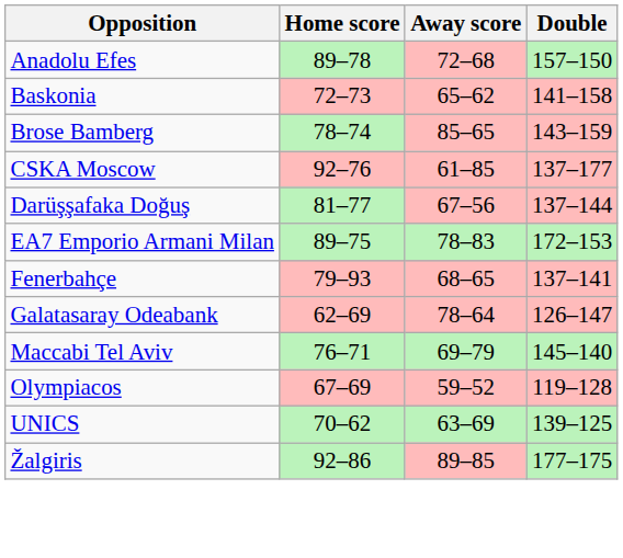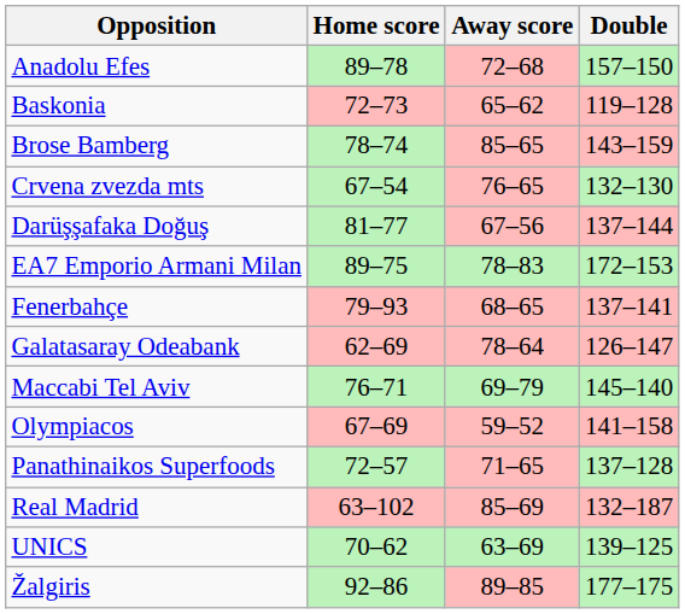 <table class="wikitable" style="text-align: center">
 <tr>
 <th>Opposition</th>
 <th>Home score</th>
 <th>Away score</th>
 <th>Double</th>
 </tr>
 <tr>
 <td align="left"> <a href='#'>Anadolu Efes</a></td>
 <td bgcolor=#BBF3BB>89–78</td>
 <td bgcolor=#FFBBBB>72–68</td>
 <td bgcolor=#BBF3BB>157–150</td>
 </tr>
 <tr>
 <td align="left"> <a href='#'>Baskonia</a></td>
 <td bgcolor=#FFBBBB>72–73</td>
 <td bgcolor=#FFBBBB>65–62</td>
-<td bgcolor=#FFBBBB>141–158</td>
+<td bgcolor=#FFBBBB>119–128</td>
 </tr>
 <tr>
 <td align="left"> <a href='#'>Brose Bamberg</a></td>
 <td bgcolor=#BBF3BB>78–74</td>
 <td bgcolor=#FFBBBB>85–65</td>
 <td bgcolor=#FFBBBB>143–159</td>
 </tr>
 <tr>
-<td align="left"> <a href='#'>CSKA Moscow</a></td>
-<td bgcolor=#FFBBBB>92–76</td>
-<td bgcolor=#FFBBBB>61–85</td>
-<td bgcolor=#FFBBBB>137–177</td>
+<td align="left"> <a href='#'>Crvena zvezda mts</a></td>
+<td bgcolor=#BBF3BB>67–54</td>
+<td bgcolor=#FFBBBB>76–65</td>
+<td bgcolor=#BBF3BB>132–130</td>
 </tr>
 <tr>
 <td align="left"> <a href='#'>Darüşşafaka Doğuş</a></td>
 <td bgcolor=#BBF3BB>81–77</td>
 <td bgcolor=#FFBBBB>67–56</td>
 <td bgcolor=#FFBBBB>137–144</td>
 </tr>
 <tr>
 <td align="left"> <a href='#'>EA7 Emporio Armani Milan</a></td>
 <td bgcolor=#BBF3BB>89–75</td>
 <td bgcolor=#BBF3BB>78–83</td>
 <td bgcolor=#BBF3BB>172–153</td>
 </tr>
 <tr>
 <td align="left"> <a href='#'>Fenerbahçe</a></td>
 <td bgcolor=#FFBBBB>79–93</td>
 <td bgcolor=#FFBBBB>68–65</td>
 <td bgcolor=#FFBBBB>137–141</td>
 </tr>
 <tr>
 <td align="left"> <a href='#'>Galatasaray Odeabank</a></td>
 <td bgcolor=#FFBBBB>62–69</td>
 <td bgcolor=#FFBBBB>78–64</td>
 <td bgcolor=#FFBBBB>126–147</td>
 </tr>
 <tr>
 <td align="left"> <a href='#'>Maccabi Tel Aviv</a></td>
 <td bgcolor=#BBF3BB>76–71</td>
 <td bgcolor=#BBF3BB>69–79</td>
 <td bgcolor=#BBF3BB>145–140</td>
 </tr>
 <tr>
 <td align="left"> <a href='#'>Olympiacos</a></td>
 <td bgcolor=#FFBBBB>67–69</td>
 <td bgcolor=#FFBBBB>59–52</td>
-<td bgcolor=#FFBBBB>119–128</td>
+<td bgcolor=#FFBBBB>141–158</td>
+</tr>
+<tr>
+<td align="left"> <a href='#'>Panathinaikos Superfoods</a></td>
+<td bgcolor=#BBF3BB>72–57</td>
+<td bgcolor=#FFBBBB>71–65</td>
+<td bgcolor=#BBF3BB>137–128</td>
+</tr>
+<tr>
+<td align="left"> <a href='#'>Real Madrid</a></td>
+<td bgcolor=#FFBBBB>63–102</td>
+<td bgcolor=#FFBBBB>85–69</td>
+<td bgcolor=#FFBBBB>132–187</td>
 </tr>
 <tr>
 <td align="left"> <a href='#'>UNICS</a></td>
 <td bgcolor=#BBF3BB>70–62</td>
 <td bgcolor=#BBF3BB>63–69</td>
 <td bgcolor=#BBF3BB>139–125</td>
 </tr>
 <tr>
 <td align="left"> <a href='#'>Žalgiris</a></td>
 <td bgcolor=#BBF3BB>92–86</td>
 <td bgcolor=#FFBBBB>89–85</td>
 <td bgcolor=#BBF3BB>177–175</td>
 </tr>
 </table>
